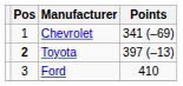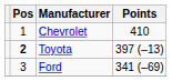 <table class="wikitable" style="font-size: 95%;">
 <tr>
 <th></th>
 <th>Pos</th>
 <th>Manufacturer</th>
 <th>Points</th>
 </tr>
 <tr>
 <td align="left"></td>
 <td style="text-align:center;">1</td>
 <td><a href='#'>Chevrolet</a></td>
-<td style="text-align:center;">341 (–69)</td>
+<td style="text-align:center;">410</td>
 </tr>
 <tr>
 <td align="left"></td>
 <td style="text-align:center;"><strong>2</strong></td>
 <td><a href='#'>Toyota</a></td>
 <td style="text-align:center;">397 (–13)</td>
 </tr>
 <tr>
 <td align="left"></td>
 <td style="text-align:center;">3</td>
 <td><a href='#'>Ford</a></td>
-<td style="text-align:center;">410</td>
+<td style="text-align:center;">341 (–69)</td>
 </tr>
 <tr class="sortbottom">
 </tr>
 </table>
